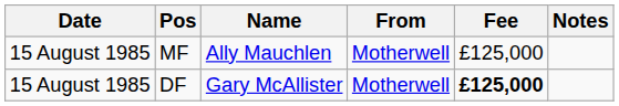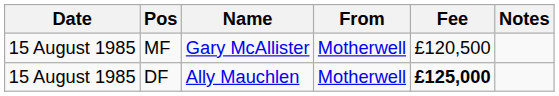 <table class="wikitable">
 <tr>
 <th>Date</th>
 <th>Pos</th>
 <th>Name</th>
 <th>From</th>
 <th>Fee</th>
 <th>Notes</th>
 </tr>
 <tr>
 <td>15 August 1985</td>
 <td>MF</td>
-<td><a href='#'>Ally Mauchlen</a></td>
+<td><a href='#'>Gary McAllister</a></td>
 <td><a href='#'>Motherwell</a></td>
-<td>£125,000</td>
+<td>£120,500</td>
 <td></td>
 </tr>
 <tr>
 <td>15 August 1985</td>
 <td>DF</td>
-<td><a href='#'>Gary McAllister</a></td>
+<td><a href='#'>Ally Mauchlen</a></td>
 <td><a href='#'>Motherwell</a></td>
 <td><strong>£125,000</strong></td>
 <td></td>
 </tr>
 </table>
